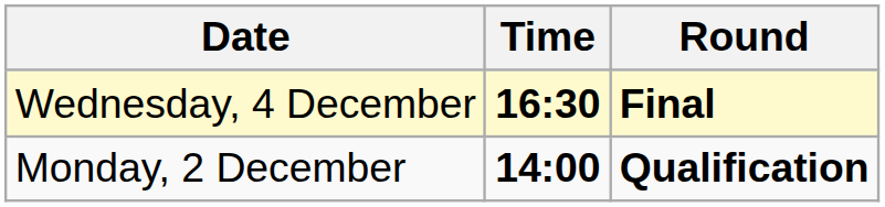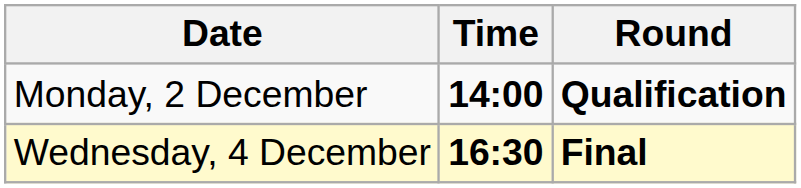 <table class="wikitable">
 <tr>
 <th>Date</th>
 <th>Time</th>
 <th>Round</th>
 </tr>
 <tr>
+<td>Monday, 2 December</td>
+<td><strong>14:00</strong></td>
+<td><strong>Qualification</strong></td>
+</tr>
+<tr>
 <td style=background:lemonchiffon>Wednesday, 4 December</td>
 <td style=background:lemonchiffon><strong>16:30</strong></td>
 <td style=background:lemonchiffon><strong>Final</strong></td>
 </tr>
-<tr>
-<td>Monday, 2 December</td>
-<td><strong>14:00</strong></td>
-<td><strong>Qualification</strong></td>
-</tr>
 </table>
